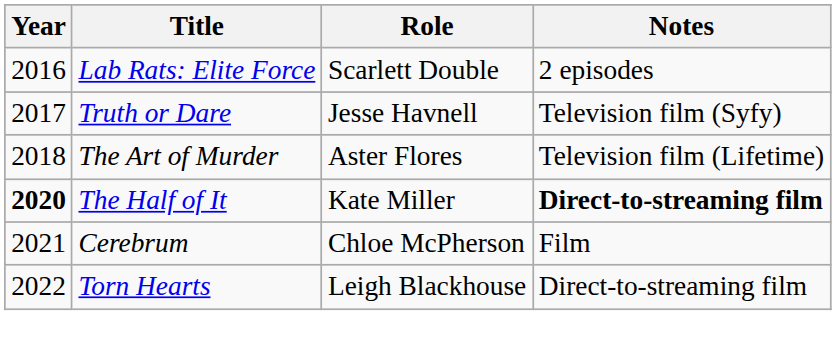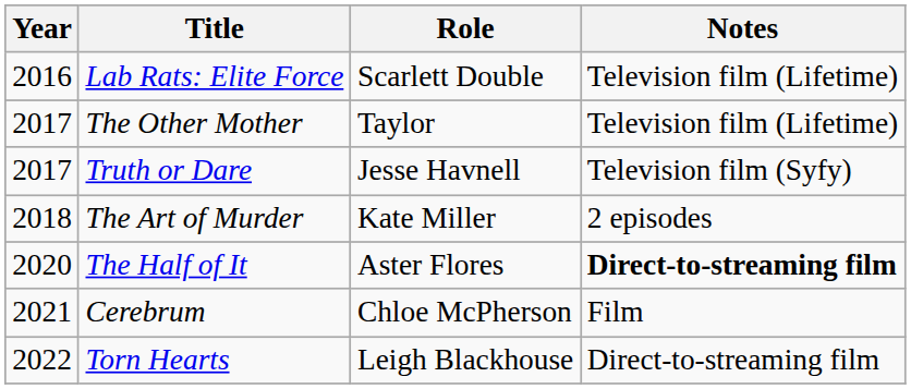 <table class="wikitable sortable">
 <tr>
 <th>Year</th>
 <th>Title</th>
 <th>Role</th>
 <th class="unsortable">Notes</th>
 </tr>
 <tr>
 <td>2016</td>
 <td><em><a href='#'>Lab Rats: Elite Force</a></em></td>
 <td>Scarlett Double</td>
-<td>2 episodes</td>
+<td>Television film (Lifetime)</td>
+</tr>
+<tr>
+<td>2017</td>
+<td><em>The Other Mother</em></td>
+<td>Taylor</td>
+<td>Television film (Lifetime)</td>
 </tr>
 <tr>
 <td>2017</td>
 <td><em><a href='#'>Truth or Dare</a></em></td>
 <td>Jesse Havnell</td>
 <td>Television film (Syfy)</td>
 </tr>
 <tr>
 <td>2018</td>
 <td><em>The Art of Murder</em></td>
-<td>Aster Flores</td>
-<td>Television film (Lifetime)</td>
+<td>Kate Miller</td>
+<td>2 episodes</td>
 </tr>
 <tr>
-<td><strong>2020</strong></td>
+<td>2020</td>
 <td><em><a href='#'>The Half of It</a></em></td>
-<td>Kate Miller</td>
+<td>Aster Flores</td>
 <td><strong>Direct-to-streaming film</strong></td>
 </tr>
 <tr>
 <td>2021</td>
 <td><em>Cerebrum</em></td>
 <td>Chloe McPherson</td>
 <td>Film</td>
 </tr>
 <tr>
 <td>2022</td>
 <td><em><a href='#'>Torn Hearts</a></em></td>
 <td>Leigh Blackhouse</td>
 <td>Direct-to-streaming film</td>
 </tr>
 </table>
